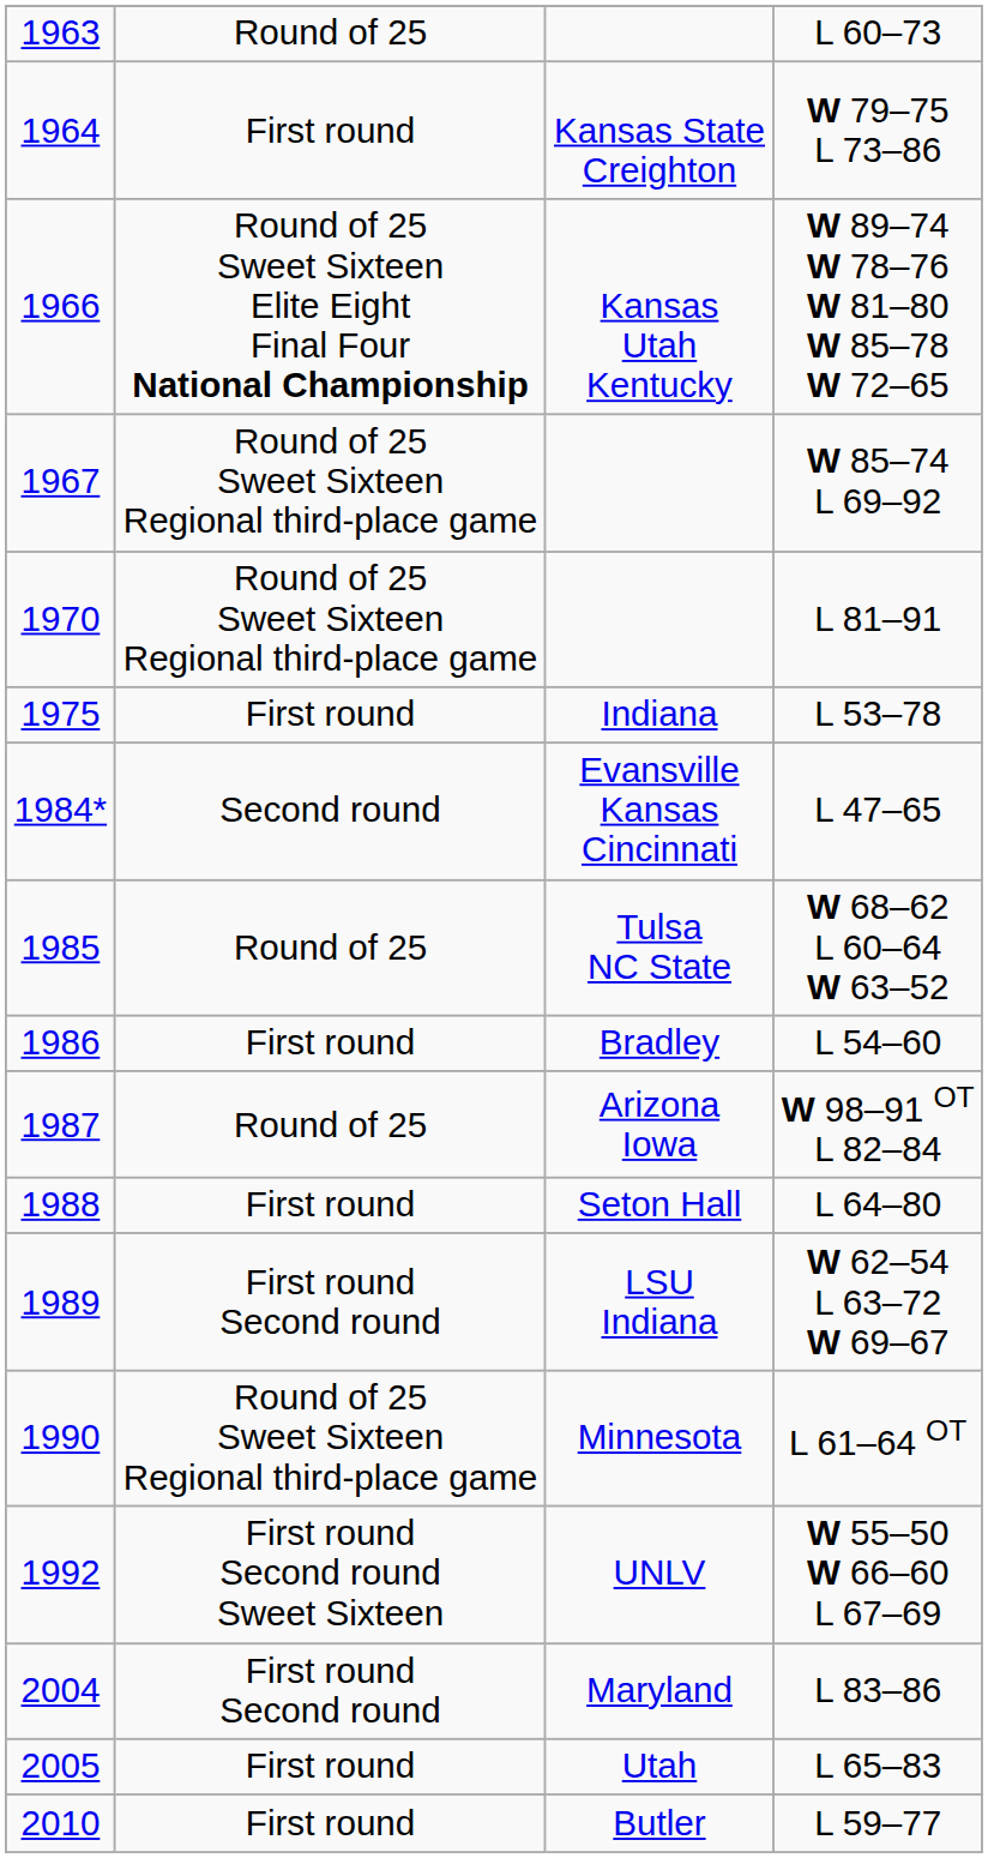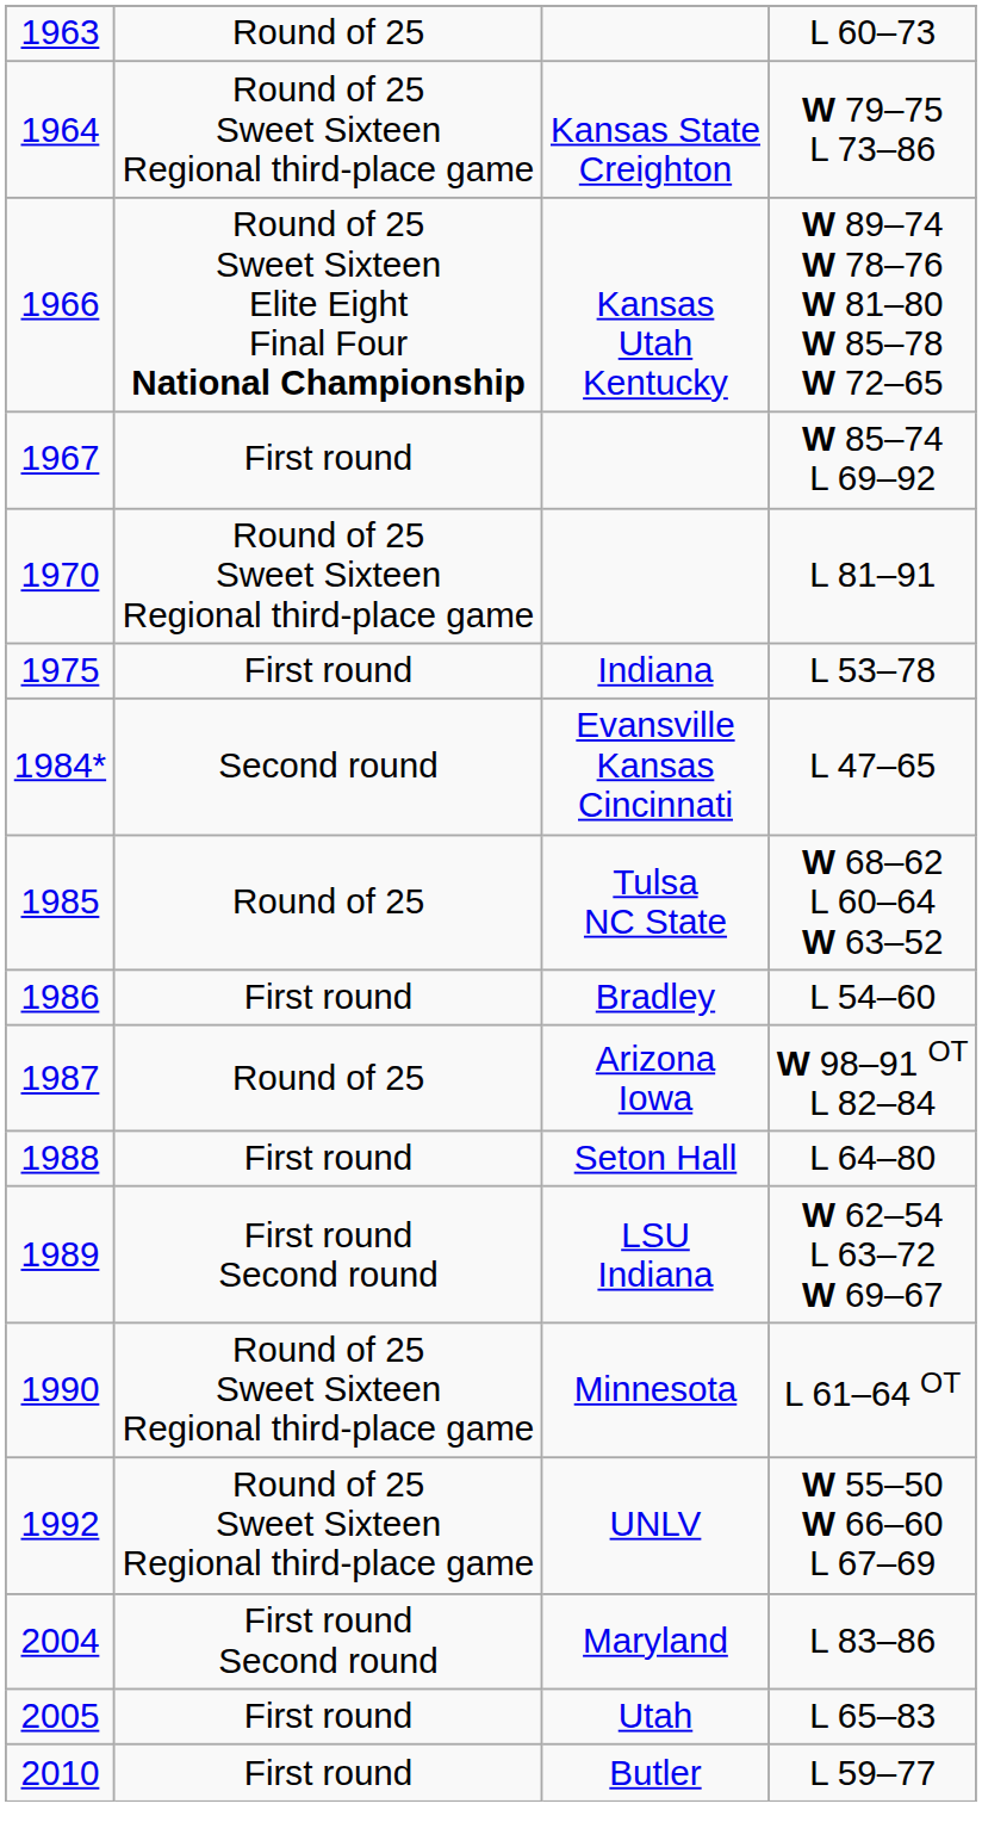 <table class="wikitable">
 <tr>
 </tr>
 <tr style="text-align:center;">
 <td><a href='#'>1963</a></td>
 <td>Round of 25</td>
 <td></td>
 <td>L 60–73</td>
 </tr>
 <tr style="text-align:center;">
 <td><a href='#'>1964</a></td>
-<td>First round</td>
+<td>Round of 25<br>Sweet Sixteen<br>Regional third-place game</td>
 <td><br><a href='#'>Kansas State</a><br><a href='#'>Creighton</a></td>
 <td><strong>W</strong> 79–75<br>L 73–86</td>
 </tr>
 <tr style="text-align:center;">
 <td><a href='#'>1966</a></td>
 <td>Round of 25<br>Sweet Sixteen<br>Elite Eight<br>Final Four<br><strong>National Championship</strong></td>
 <td><br><br><a href='#'>Kansas</a><br><a href='#'>Utah</a><br><a href='#'>Kentucky</a></td>
 <td><strong>W</strong> 89–74<br><strong>W</strong> 78–76<br><strong>W</strong> 81–80<br><strong>W</strong> 85–78<br><strong>W</strong> 72–65</td>
 </tr>
 <tr style="text-align:center;">
 <td><a href='#'>1967</a></td>
-<td>Round of 25<br>Sweet Sixteen<br>Regional third-place game</td>
+<td>First round</td>
 <td><br><br></td>
 <td><strong>W</strong> 85–74<br>L 69–92</td>
 </tr>
 <tr style="text-align:center;">
 <td><a href='#'>1970</a></td>
 <td>Round of 25<br>Sweet Sixteen<br>Regional third-place game</td>
 <td></td>
 <td>L 81–91</td>
 </tr>
 <tr style="text-align:center;">
 <td><a href='#'>1975</a></td>
 <td>First round</td>
 <td><a href='#'>Indiana</a></td>
 <td>L 53–78</td>
 </tr>
 <tr style="text-align:center;">
 <td><a href='#'>1984*</a></td>
 <td>Second round</td>
 <td><a href='#'>Evansville</a><br><a href='#'>Kansas</a><br><a href='#'>Cincinnati</a></td>
 <td>L 47–65</td>
 </tr>
 <tr style="text-align:center;">
 <td><a href='#'>1985</a></td>
 <td>Round of 25</td>
 <td><a href='#'>Tulsa</a><br><a href='#'>NC State</a></td>
 <td><strong>W</strong> 68–62<br>L 60–64<br><strong>W</strong> 63–52</td>
 </tr>
 <tr style="text-align:center;">
 <td><a href='#'>1986</a></td>
 <td>First round</td>
 <td><a href='#'>Bradley</a></td>
 <td>L 54–60</td>
 </tr>
 <tr style="text-align:center;">
 <td><a href='#'>1987</a></td>
 <td>Round of 25</td>
 <td><a href='#'>Arizona</a><br><a href='#'>Iowa</a></td>
 <td><strong>W</strong> 98–91 <sup>OT</sup><br>L 82–84</td>
 </tr>
 <tr style="text-align:center;">
 <td><a href='#'>1988</a></td>
 <td>First round</td>
 <td><a href='#'>Seton Hall</a></td>
 <td>L 64–80</td>
 </tr>
 <tr style="text-align:center;">
 <td><a href='#'>1989</a></td>
 <td>First round<br>Second round</td>
 <td><a href='#'>LSU</a><br><a href='#'>Indiana</a></td>
 <td><strong>W</strong> 62–54<br> L 63–72<br><strong>W</strong> 69–67</td>
 </tr>
 <tr style="text-align:center;">
 <td><a href='#'>1990</a></td>
 <td>Round of 25<br>Sweet Sixteen<br>Regional third-place game</td>
 <td><a href='#'>Minnesota</a></td>
 <td>L 61–64 <sup>OT</sup></td>
 </tr>
 <tr style="text-align:center;">
 <td><a href='#'>1992</a></td>
-<td>First round<br>Second round<br>Sweet Sixteen</td>
+<td>Round of 25<br>Sweet Sixteen<br>Regional third-place game</td>
 <td><a href='#'>UNLV</a></td>
 <td><strong>W</strong> 55–50<br><strong>W</strong> 66–60<br>L 67–69</td>
 </tr>
 <tr style="text-align:center;">
 <td><a href='#'>2004</a></td>
 <td>First round<br>Second round</td>
 <td><a href='#'>Maryland</a></td>
 <td>L 83–86</td>
 </tr>
 <tr style="text-align:center;">
 <td><a href='#'>2005</a></td>
 <td>First round</td>
 <td><a href='#'>Utah</a></td>
 <td>L 65–83</td>
 </tr>
 <tr style="text-align:center;">
 <td><a href='#'>2010</a></td>
 <td>First round</td>
 <td><a href='#'>Butler</a></td>
 <td>L 59–77</td>
 </tr>
 </table>
